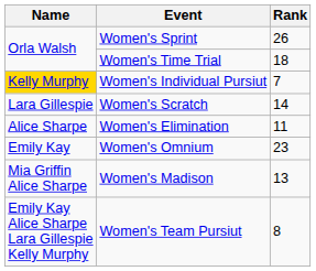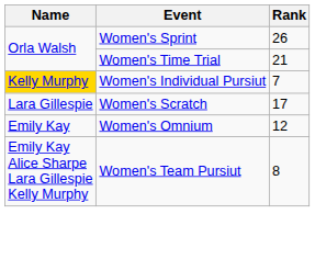 <table class="wikitable">
 <tr>
 <th>Name</th>
 <th>Event</th>
 <th>Rank</th>
 </tr>
 <tr>
 <td rowspan="2"><a href='#'>Orla Walsh</a></td>
 <td><a href='#'>Women's Sprint</a></td>
 <td>26</td>
 </tr>
 <tr>
 <td><a href='#'>Women's Time Trial</a></td>
-<td>18</td>
+<td>21</td>
 </tr>
 <tr>
 <td style="background: gold;"><a href='#'>Kelly Murphy</a></td>
 <td><a href='#'>Women's Individual Pursiut</a></td>
 <td>7</td>
 </tr>
 <tr>
 <td><a href='#'>Lara Gillespie</a></td>
 <td><a href='#'>Women's Scratch</a></td>
-<td>14</td>
-</tr>
-<tr>
-<td><a href='#'>Alice Sharpe</a></td>
-<td><a href='#'>Women's Elimination</a></td>
-<td>11</td>
+<td>17</td>
 </tr>
 <tr>
 <td><a href='#'>Emily Kay</a></td>
 <td><a href='#'>Women's Omnium</a></td>
-<td>23</td>
-</tr>
-<tr>
-<td><a href='#'>Mia Griffin</a><br><a href='#'>Alice Sharpe</a></td>
-<td><a href='#'>Women's Madison</a></td>
-<td>13</td>
+<td>12</td>
 </tr>
 <tr>
 <td><a href='#'>Emily Kay</a><br><a href='#'>Alice Sharpe</a><br><a href='#'>Lara Gillespie</a><br><a href='#'>Kelly Murphy</a></td>
 <td><a href='#'>Women's Team Pursiut</a></td>
 <td>8</td>
 </tr>
 </table>
